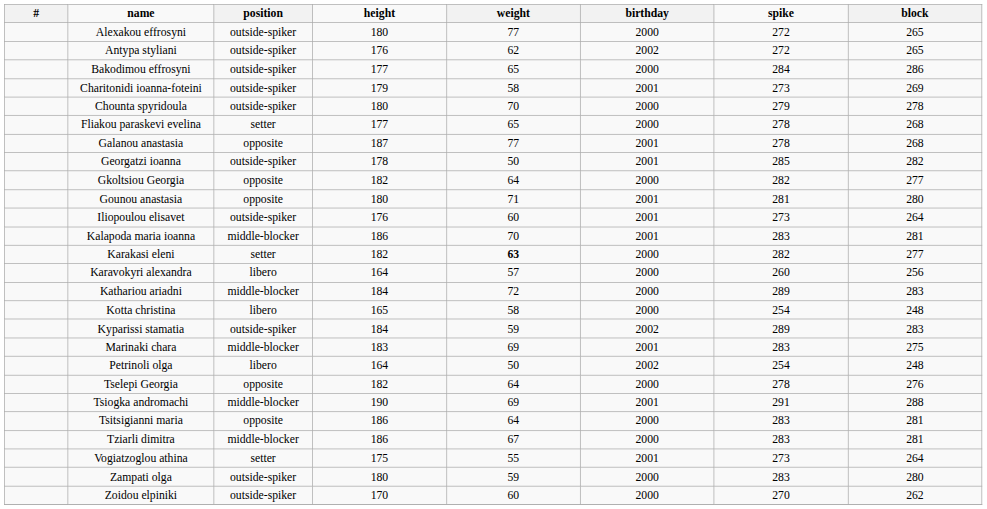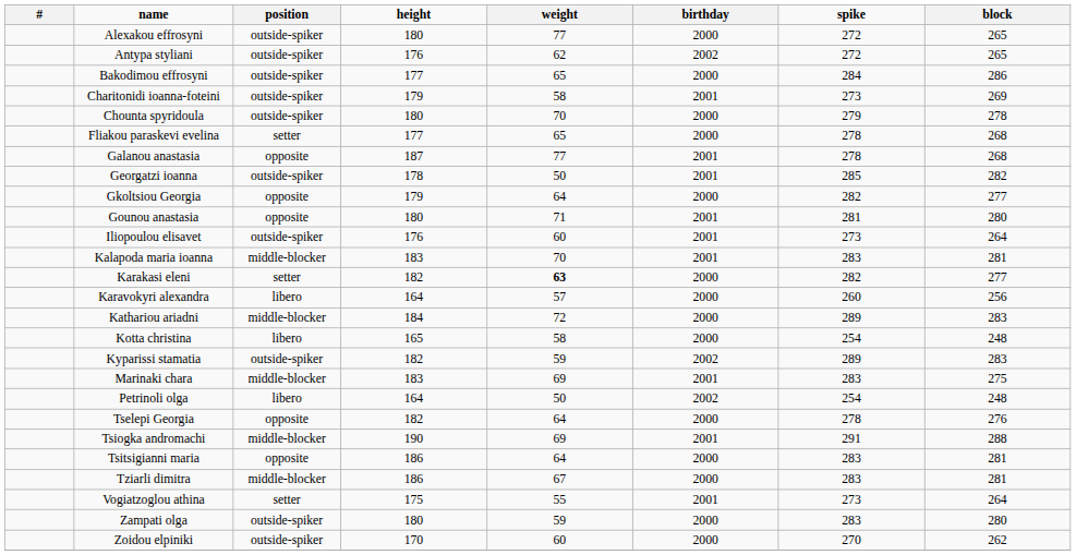 <table Class="wikitable sortable" style="text-align:center;">
 <tr>
 <th Style="width:5em">#</th>
 <td style="width:12em"><strong>name</strong></td>
 <th Style="width:8em"><strong>position</strong></th>
 <td style="width:11em"><strong>height</strong></td>
 <th Style="width:11em"><strong>weight</strong></th>
 <th Style="width:11em"><strong>birthday</strong></th>
 <td style="width:11em"><strong>spike</strong></td>
 <th Style="width:11em"><strong>block</strong></th>
 </tr>
 <tr>
 <td></td>
 <td>Alexakou effrosyni</td>
 <td>outside-spiker</td>
 <td>180</td>
 <td>77</td>
 <td>2000</td>
 <td>272</td>
 <td>265</td>
 </tr>
 <tr>
 <td></td>
 <td>Antypa styliani</td>
 <td>outside-spiker</td>
 <td>176</td>
 <td>62</td>
 <td>2002</td>
 <td>272</td>
 <td>265</td>
 </tr>
 <tr>
 <td></td>
 <td>Bakodimou effrosyni</td>
 <td>outside-spiker</td>
 <td>177</td>
 <td>65</td>
 <td>2000</td>
 <td>284</td>
 <td>286</td>
 </tr>
 <tr>
 <td></td>
 <td>Charitonidi ioanna-foteini</td>
 <td>outside-spiker</td>
 <td>179</td>
 <td>58</td>
 <td>2001</td>
 <td>273</td>
 <td>269</td>
 </tr>
 <tr>
 <td></td>
 <td>Chounta spyridoula</td>
 <td>outside-spiker</td>
 <td>180</td>
 <td>70</td>
 <td>2000</td>
 <td>279</td>
 <td>278</td>
 </tr>
 <tr>
 <td></td>
 <td>Fliakou paraskevi evelina</td>
 <td>setter</td>
 <td>177</td>
 <td>65</td>
 <td>2000</td>
 <td>278</td>
 <td>268</td>
 </tr>
 <tr>
 <td></td>
 <td>Galanou anastasia</td>
 <td>opposite</td>
 <td>187</td>
 <td>77</td>
 <td>2001</td>
 <td>278</td>
 <td>268</td>
 </tr>
 <tr>
 <td></td>
 <td>Georgatzi ioanna</td>
 <td>outside-spiker</td>
 <td>178</td>
 <td>50</td>
 <td>2001</td>
 <td>285</td>
 <td>282</td>
 </tr>
 <tr>
 <td></td>
 <td>Gkoltsiou Georgia</td>
 <td>opposite</td>
-<td>182</td>
+<td>179</td>
 <td>64</td>
 <td>2000</td>
 <td>282</td>
 <td>277</td>
 </tr>
 <tr>
 <td></td>
 <td>Gounou anastasia</td>
 <td>opposite</td>
 <td>180</td>
 <td>71</td>
 <td>2001</td>
 <td>281</td>
 <td>280</td>
 </tr>
 <tr>
 <td></td>
 <td>Iliopoulou elisavet</td>
 <td>outside-spiker</td>
 <td>176</td>
 <td>60</td>
 <td>2001</td>
 <td>273</td>
 <td>264</td>
 </tr>
 <tr>
 <td></td>
 <td>Kalapoda maria ioanna</td>
 <td>middle-blocker</td>
-<td>186</td>
+<td>183</td>
 <td>70</td>
 <td>2001</td>
 <td>283</td>
 <td>281</td>
 </tr>
 <tr>
 <td></td>
 <td>Karakasi eleni</td>
 <td>setter</td>
 <td>182</td>
 <td><strong>63</strong></td>
 <td>2000</td>
 <td>282</td>
 <td>277</td>
 </tr>
 <tr>
 <td></td>
 <td>Karavokyri alexandra</td>
 <td>libero</td>
 <td>164</td>
 <td>57</td>
 <td>2000</td>
 <td>260</td>
 <td>256</td>
 </tr>
 <tr>
 <td></td>
 <td>Kathariou ariadni</td>
 <td>middle-blocker</td>
 <td>184</td>
 <td>72</td>
 <td>2000</td>
 <td>289</td>
 <td>283</td>
 </tr>
 <tr>
 <td></td>
 <td>Kotta christina</td>
 <td>libero</td>
 <td>165</td>
 <td>58</td>
 <td>2000</td>
 <td>254</td>
 <td>248</td>
 </tr>
 <tr>
 <td></td>
 <td>Kyparissi stamatia</td>
 <td>outside-spiker</td>
-<td>184</td>
+<td>182</td>
 <td>59</td>
 <td>2002</td>
 <td>289</td>
 <td>283</td>
 </tr>
 <tr>
 <td></td>
 <td>Marinaki chara</td>
 <td>middle-blocker</td>
 <td>183</td>
 <td>69</td>
 <td>2001</td>
 <td>283</td>
 <td>275</td>
 </tr>
 <tr>
 <td></td>
 <td>Petrinoli olga</td>
 <td>libero</td>
 <td>164</td>
 <td>50</td>
 <td>2002</td>
 <td>254</td>
 <td>248</td>
 </tr>
 <tr>
 <td></td>
 <td>Tselepi Georgia</td>
 <td>opposite</td>
 <td>182</td>
 <td>64</td>
 <td>2000</td>
 <td>278</td>
 <td>276</td>
 </tr>
 <tr>
 <td></td>
 <td>Tsiogka andromachi</td>
 <td>middle-blocker</td>
 <td>190</td>
 <td>69</td>
 <td>2001</td>
 <td>291</td>
 <td>288</td>
 </tr>
 <tr>
 <td></td>
 <td>Tsitsigianni maria</td>
 <td>opposite</td>
 <td>186</td>
 <td>64</td>
 <td>2000</td>
 <td>283</td>
 <td>281</td>
 </tr>
 <tr>
 <td></td>
 <td>Tziarli dimitra</td>
 <td>middle-blocker</td>
 <td>186</td>
 <td>67</td>
 <td>2000</td>
 <td>283</td>
 <td>281</td>
 </tr>
 <tr>
 <td></td>
 <td>Vogiatzoglou athina</td>
 <td>setter</td>
 <td>175</td>
 <td>55</td>
 <td>2001</td>
 <td>273</td>
 <td>264</td>
 </tr>
 <tr>
 <td></td>
 <td>Zampati olga</td>
 <td>outside-spiker</td>
 <td>180</td>
 <td>59</td>
 <td>2000</td>
 <td>283</td>
 <td>280</td>
 </tr>
 <tr>
 <td></td>
 <td>Zoidou elpiniki</td>
 <td>outside-spiker</td>
 <td>170</td>
 <td>60</td>
 <td>2000</td>
 <td>270</td>
 <td>262</td>
 </tr>
 <tr>
 </tr>
 </table>
